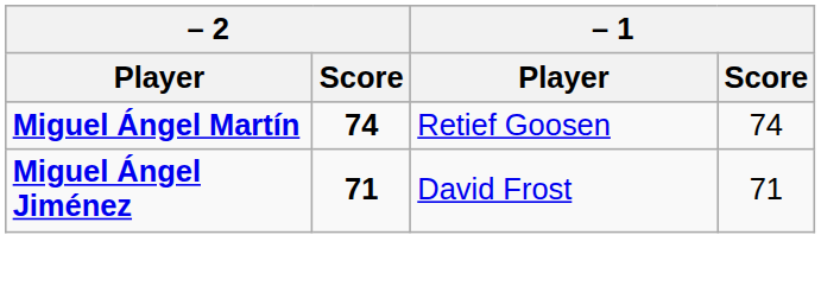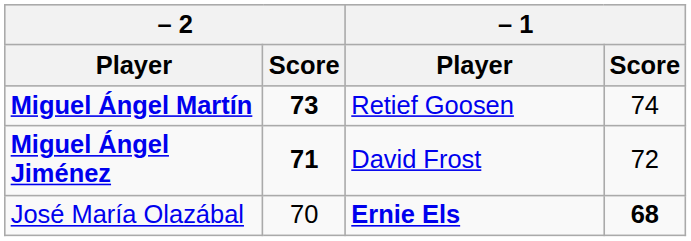 <table class=wikitable>
 <tr>
 <th colspan=2> – 2</th>
 <th colspan=2> – 1</th>
 </tr>
 <tr>
 <th width=155>Player</th>
 <th>Score</th>
 <th width=155>Player</th>
 <th>Score</th>
 </tr>
 <tr>
 <td><strong><a href='#'>Miguel Ángel Martín</a></strong></td>
-<td align=center><strong>74</strong></td>
+<td align=center><strong>73</strong></td>
 <td><a href='#'>Retief Goosen</a></td>
 <td align=center>74</td>
 </tr>
 <tr>
 <td><strong><a href='#'>Miguel Ángel Jiménez</a></strong></td>
 <td align=center><strong>71</strong></td>
 <td><a href='#'>David Frost</a></td>
-<td align=center>71</td>
+<td align=center>72</td>
+</tr>
+<tr>
+<td><a href='#'>José María Olazábal</a></td>
+<td align=center>70</td>
+<td><strong><a href='#'>Ernie Els</a></strong></td>
+<td align=center><strong>68</strong></td>
 </tr>
 </table>
